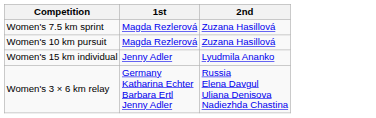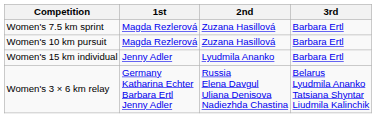 <table class="wikitable">
 <tr>
 <th>Competition</th>
 <th>1st</th>
 <th>2nd</th>
+<th>3rd</th>
 </tr>
 <tr>
 <td>Women's 7.5 km sprint</td>
 <td> <a href='#'>Magda Rezlerová</a></td>
 <td> <a href='#'>Zuzana Hasillová</a></td>
+<td> <a href='#'>Barbara Ertl</a></td>
 </tr>
 <tr>
 <td>Women's 10 km pursuit</td>
 <td> <a href='#'>Magda Rezlerová</a></td>
 <td> <a href='#'>Zuzana Hasillová</a></td>
+<td> <a href='#'>Barbara Ertl</a></td>
 </tr>
 <tr>
 <td>Women's 15 km individual</td>
 <td> <a href='#'>Jenny Adler</a></td>
 <td> <a href='#'>Lyudmila Ananko</a></td>
+<td> <a href='#'>Barbara Ertl</a></td>
 </tr>
 <tr>
 <td>Women's 3 × 6 km relay</td>
 <td> <a href='#'>Germany</a><br><a href='#'>Katharina Echter</a><br><a href='#'>Barbara Ertl</a><br><a href='#'>Jenny Adler</a></td>
 <td> <a href='#'>Russia</a><br><a href='#'>Elena Davgul</a><br><a href='#'>Uliana Denisova</a><br><a href='#'>Nadiezhda Chastina</a></td>
+<td> <a href='#'>Belarus</a><br><a href='#'>Lyudmila Ananko</a><br><a href='#'>Tatsiana Shyntar</a><br><a href='#'>Liudmila Kalinchik</a></td>
 </tr>
 </table>
